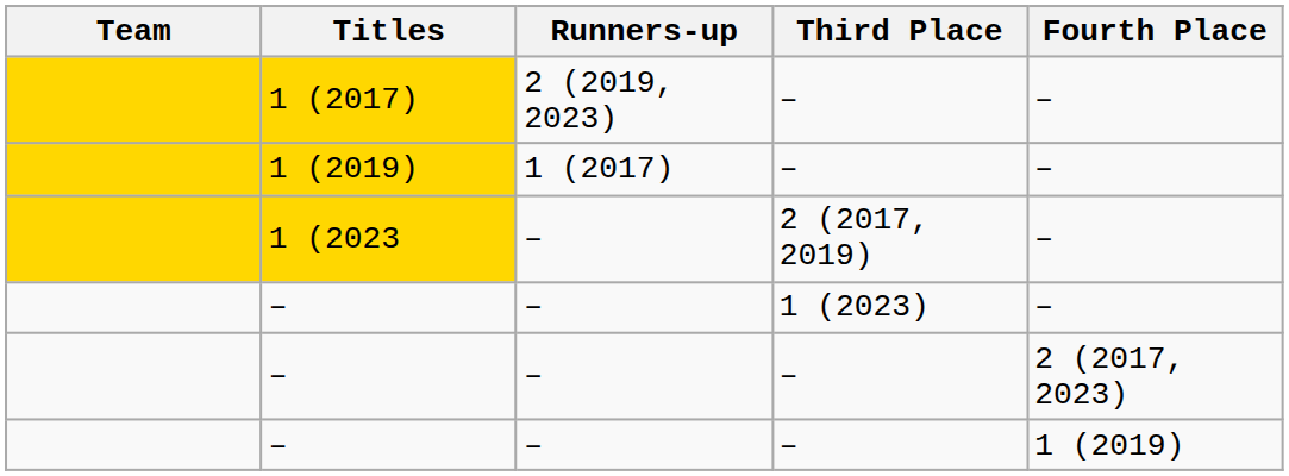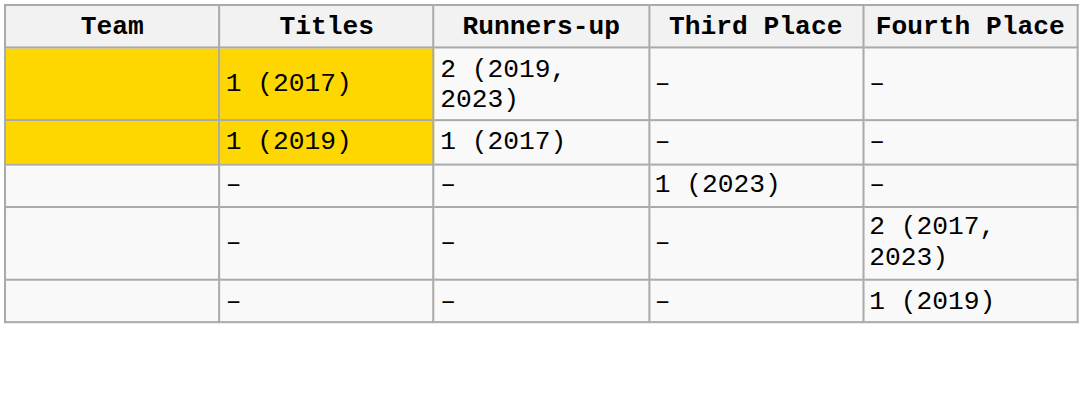 <table class="wikitable">
 <tr>
 <th width=100>Team</th>
 <th width=100>Titles</th>
 <th width=100>Runners-up</th>
 <th width=100>Third Place</th>
 <th width=100>Fourth Place</th>
 </tr>
 <tr>
 <td bgcolor=gold><strong></strong></td>
 <td bgcolor=gold>1 (2017)</td>
 <td>2 (2019, 2023)</td>
 <td>–</td>
 <td>–</td>
 </tr>
 <tr>
 <td bgcolor=gold><strong></strong></td>
 <td bgcolor=gold>1 (2019)</td>
 <td>1 (2017)</td>
 <td>–</td>
-<td>–</td>
-</tr>
-<tr>
-<td bgcolor=gold><strong></strong></td>
-<td bgcolor=gold>1 (2023</td>
-<td>–</td>
-<td>2 (2017, 2019)</td>
 <td>–</td>
 </tr>
 <tr>
 <td></td>
 <td>–</td>
 <td>–</td>
 <td>1 (2023)</td>
 <td>–</td>
 </tr>
 <tr>
 <td></td>
 <td>–</td>
 <td>–</td>
 <td>–</td>
 <td>2 (2017, 2023)</td>
 </tr>
 <tr>
 <td></td>
 <td>–</td>
 <td>–</td>
 <td>–</td>
 <td>1 (2019)</td>
 </tr>
 </table>
